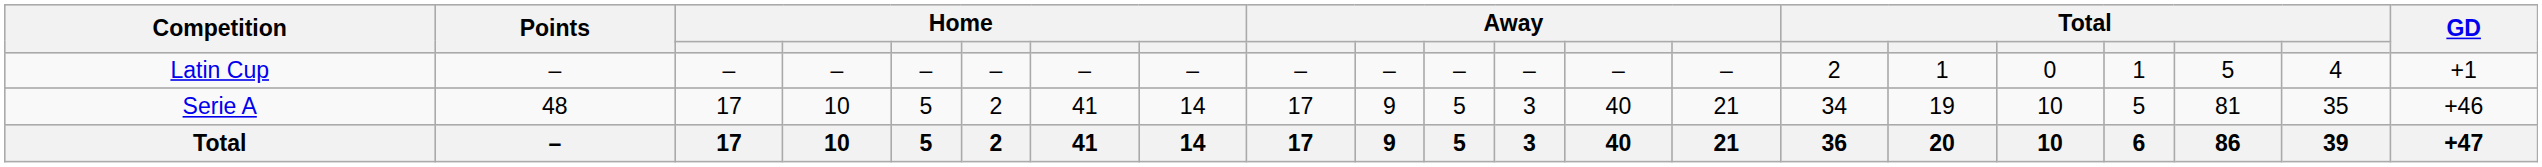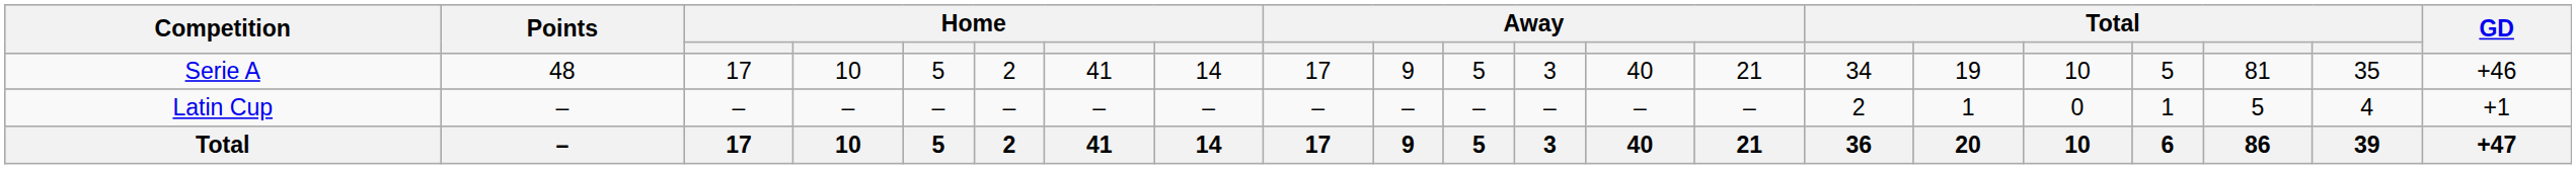 <table class="wikitable" style="font-size:90%;width:100%;margin:auto;clear:both;text-align:center;">
 <tr>
 <th rowspan="2">Competition</th>
 <th rowspan="2">Points</th>
 <th colspan="6">Home</th>
 <th colspan="6">Away</th>
 <th colspan="6">Total</th>
 <th rowspan="2"><a href='#'>GD</a></th>
 </tr>
 <tr>
 <th></th>
 <th></th>
 <th></th>
 <th></th>
 <th></th>
 <th></th>
 <th></th>
 <th></th>
 <th></th>
 <th></th>
 <th></th>
 <th></th>
 <th></th>
 <th></th>
 <th></th>
 <th></th>
 <th></th>
 <th></th>
 </tr>
 <tr>
+<td><a href='#'>Serie A</a></td>
+<td>48</td>
+<td>17</td>
+<td>10</td>
+<td>5</td>
+<td>2</td>
+<td>41</td>
+<td>14</td>
+<td>17</td>
+<td>9</td>
+<td>5</td>
+<td>3</td>
+<td>40</td>
+<td>21</td>
+<td>34</td>
+<td>19</td>
+<td>10</td>
+<td>5</td>
+<td>81</td>
+<td>35</td>
+<td>+46</td>
+</tr>
+<tr>
 <td><a href='#'>Latin Cup</a></td>
 <td>–</td>
 <td>–</td>
 <td>–</td>
 <td>–</td>
 <td>–</td>
 <td>–</td>
 <td>–</td>
 <td>–</td>
 <td>–</td>
 <td>–</td>
 <td>–</td>
 <td>–</td>
 <td>–</td>
 <td>2</td>
 <td>1</td>
 <td>0</td>
 <td>1</td>
 <td>5</td>
 <td>4</td>
 <td>+1</td>
-</tr>
-<tr>
-<td><a href='#'>Serie A</a></td>
-<td>48</td>
-<td>17</td>
-<td>10</td>
-<td>5</td>
-<td>2</td>
-<td>41</td>
-<td>14</td>
-<td>17</td>
-<td>9</td>
-<td>5</td>
-<td>3</td>
-<td>40</td>
-<td>21</td>
-<td>34</td>
-<td>19</td>
-<td>10</td>
-<td>5</td>
-<td>81</td>
-<td>35</td>
-<td>+46</td>
 </tr>
 <tr>
 <th>Total</th>
 <th>–</th>
 <th>17</th>
 <th>10</th>
 <th>5</th>
 <th>2</th>
 <th>41</th>
 <th>14</th>
 <th>17</th>
 <th>9</th>
 <th>5</th>
 <th>3</th>
 <th>40</th>
 <th>21</th>
 <th>36</th>
 <th>20</th>
 <th>10</th>
 <th>6</th>
 <th>86</th>
 <th>39</th>
 <th>+47</th>
 </tr>
 </table>
